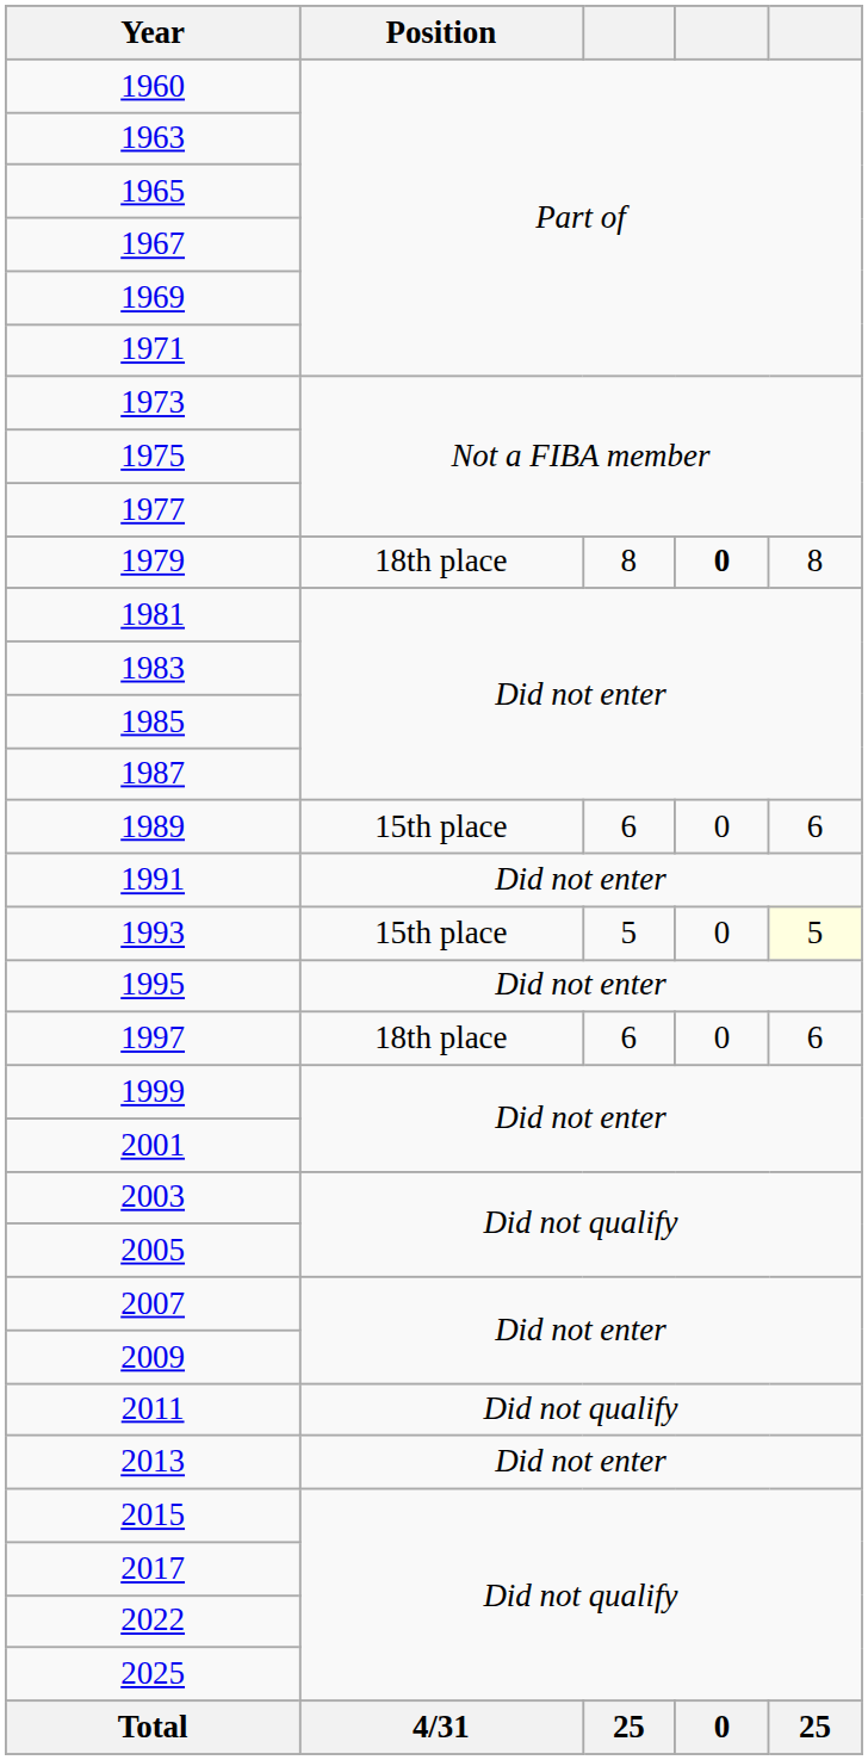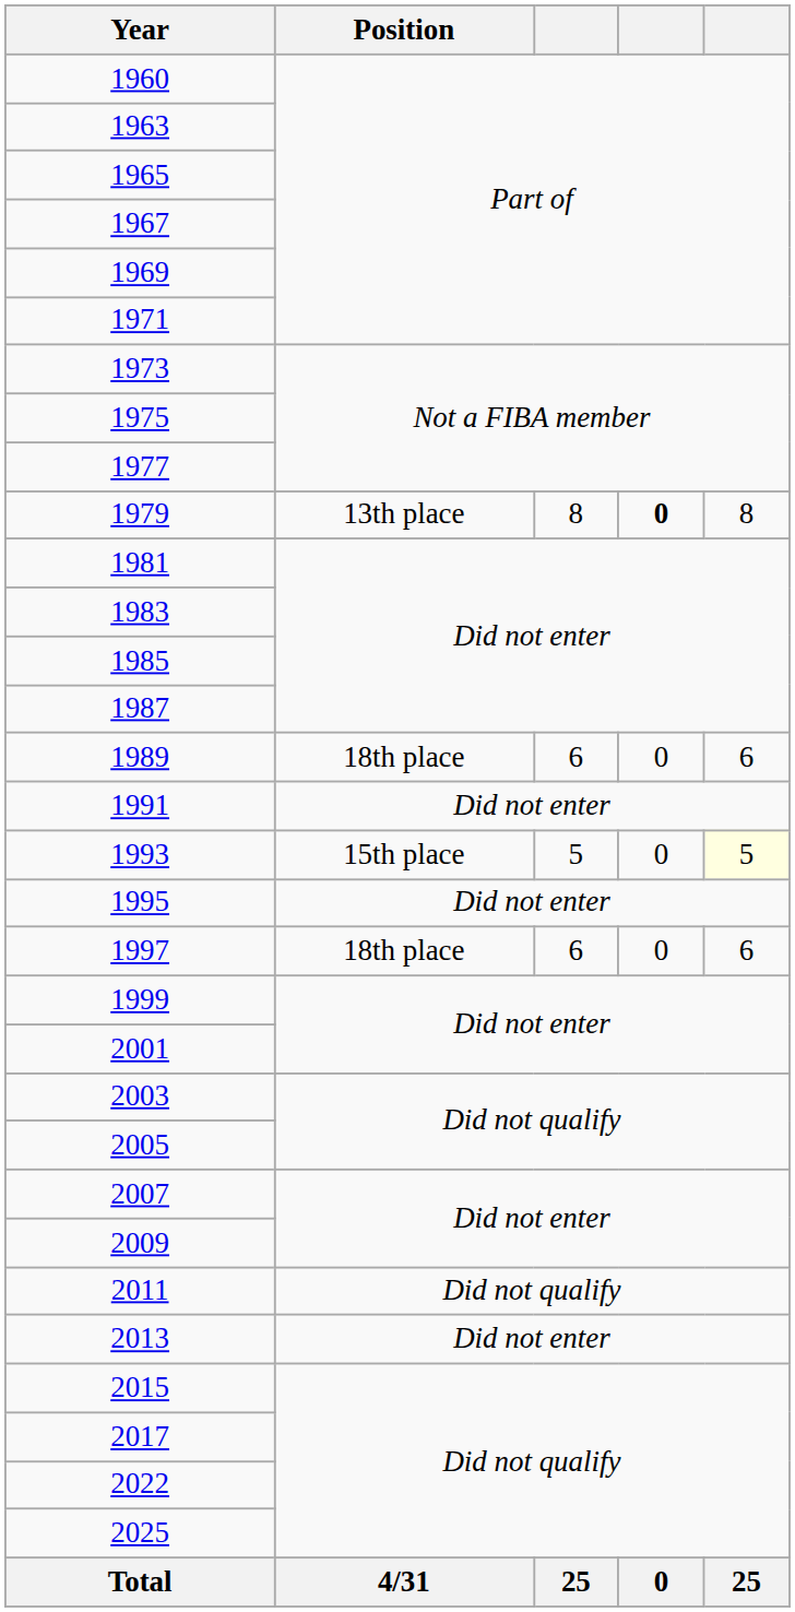 <table class="wikitable" style="text-align: center;font-size:90%;">
 <tr>
 <th width=125>Year</th>
 <th width=120>Position</th>
 <th width=35></th>
 <th width=35></th>
 <th width=35></th>
 </tr>
 <tr>
 <td> <a href='#'>1960</a></td>
 <td rowspan=6 colspan="4"><em>Part of </em></td>
 </tr>
 <tr>
 <td> <a href='#'>1963</a></td>
 </tr>
 <tr>
 <td> <a href='#'>1965</a></td>
 </tr>
 <tr>
 <td> <a href='#'>1967</a></td>
 </tr>
 <tr>
 <td> <a href='#'>1969</a></td>
 </tr>
 <tr>
 <td> <a href='#'>1971</a></td>
 </tr>
 <tr>
 <td> <a href='#'>1973</a></td>
 <td rowspan=3 colspan="4"><em>Not a FIBA member</em></td>
 </tr>
 <tr>
 <td> <a href='#'>1975</a></td>
 </tr>
 <tr>
 <td> <a href='#'>1977</a></td>
 </tr>
 <tr>
 <td> <a href='#'>1979</a></td>
-<td>18th place</td>
+<td>13th place</td>
 <td>8</td>
 <td><strong>0</strong></td>
 <td>8</td>
 </tr>
 <tr>
 <td> <a href='#'>1981</a></td>
 <td colspan="4" rowspan="4"><em>Did not enter</em></td>
 </tr>
 <tr>
 <td> <a href='#'>1983</a></td>
 </tr>
 <tr>
 <td> <a href='#'>1985</a></td>
 </tr>
 <tr>
 <td> <a href='#'>1987</a></td>
 </tr>
 <tr>
 <td> <a href='#'>1989</a></td>
-<td>15th place</td>
+<td>18th place</td>
 <td>6</td>
 <td>0</td>
 <td>6</td>
 </tr>
 <tr>
 <td> <a href='#'>1991</a></td>
 <td colspan="4"><em>Did not enter</em></td>
 </tr>
 <tr>
 <td> <a href='#'>1993</a></td>
 <td>15th place</td>
 <td>5</td>
 <td>0</td>
 <td style="background: lightyellow;">5</td>
 </tr>
 <tr>
 <td> <a href='#'>1995</a></td>
 <td colspan="4"><em>Did not enter</em></td>
 </tr>
 <tr>
 <td> <a href='#'>1997</a></td>
 <td>18th place</td>
 <td>6</td>
 <td>0</td>
 <td>6</td>
 </tr>
 <tr>
 <td> <a href='#'>1999</a></td>
 <td rowspan=2 colspan=4><em>Did not enter</em></td>
 </tr>
 <tr>
 <td> <a href='#'>2001</a></td>
 </tr>
 <tr>
 <td> <a href='#'>2003</a></td>
 <td rowspan=2  colspan=4><em>Did not qualify</em></td>
 </tr>
 <tr>
 <td> <a href='#'>2005</a></td>
 </tr>
 <tr>
 <td> <a href='#'>2007</a></td>
 <td rowspan=2 colspan=4><em>Did not enter</em></td>
 </tr>
 <tr>
 <td> <a href='#'>2009</a></td>
 </tr>
 <tr>
 <td> <a href='#'>2011</a></td>
 <td colspan=4><em>Did not qualify</em></td>
 </tr>
 <tr>
 <td> <a href='#'>2013</a></td>
 <td colspan=4><em>Did not enter</em></td>
 </tr>
 <tr>
 <td> <a href='#'>2015</a></td>
 <td rowspan=4 colspan=4><em>Did not qualify</em></td>
 </tr>
 <tr>
 <td> <a href='#'>2017</a></td>
 </tr>
 <tr>
 <td> <a href='#'>2022</a></td>
 </tr>
 <tr>
 <td> <a href='#'>2025</a></td>
 </tr>
 <tr>
 <th>Total</th>
 <th>4/31</th>
 <th>25</th>
 <th>0</th>
 <th>25</th>
 </tr>
 </table>
